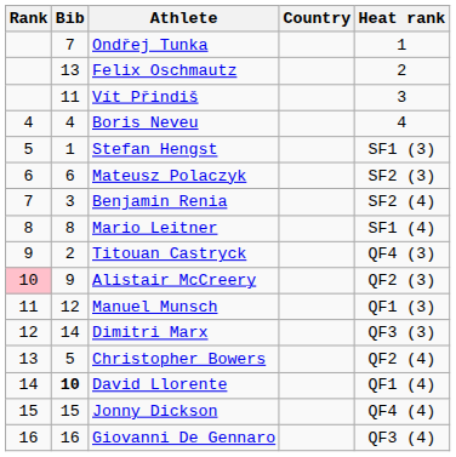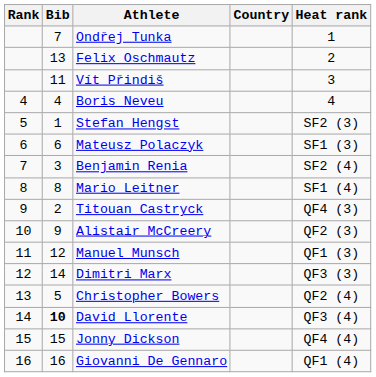 <table class="wikitable" style="text-align:center">
 <tr>
 <th>Rank</th>
 <th>Bib</th>
 <th>Athlete</th>
 <th>Country</th>
 <th>Heat rank</th>
 </tr>
 <tr>
 <td></td>
 <td>7</td>
 <td align=left><a href='#'>Ondřej Tunka</a></td>
 <td align=left></td>
 <td>1</td>
 </tr>
 <tr>
 <td></td>
 <td>13</td>
 <td align=left><a href='#'>Felix Oschmautz</a></td>
 <td align=left></td>
 <td>2</td>
 </tr>
 <tr>
 <td></td>
 <td>11</td>
 <td align=left><a href='#'>Vít Přindiš</a></td>
 <td align=left></td>
 <td>3</td>
 </tr>
 <tr>
 <td>4</td>
 <td>4</td>
 <td align=left><a href='#'>Boris Neveu</a></td>
 <td align=left></td>
 <td>4</td>
 </tr>
 <tr>
 <td>5</td>
 <td>1</td>
 <td align=left><a href='#'>Stefan Hengst</a></td>
 <td align=left></td>
-<td>SF1 (3)</td>
+<td>SF2 (3)</td>
 </tr>
 <tr>
 <td>6</td>
 <td>6</td>
 <td align=left><a href='#'>Mateusz Polaczyk</a></td>
 <td align=left></td>
-<td>SF2 (3)</td>
+<td>SF1 (3)</td>
 </tr>
 <tr>
 <td>7</td>
 <td>3</td>
 <td align=left><a href='#'>Benjamin Renia</a></td>
 <td align=left></td>
 <td>SF2 (4)</td>
 </tr>
 <tr>
 <td>8</td>
 <td>8</td>
 <td align=left><a href='#'>Mario Leitner</a></td>
 <td align=left></td>
 <td>SF1 (4)</td>
 </tr>
 <tr>
 <td>9</td>
 <td>2</td>
 <td align=left><a href='#'>Titouan Castryck</a></td>
 <td align=left></td>
 <td>QF4 (3)</td>
 </tr>
 <tr>
-<td style="background: pink;">10</td>
+<td>10</td>
 <td>9</td>
 <td align=left><a href='#'>Alistair McCreery</a></td>
 <td align=left></td>
 <td>QF2 (3)</td>
 </tr>
 <tr>
 <td>11</td>
 <td>12</td>
 <td align=left><a href='#'>Manuel Munsch</a></td>
 <td align=left></td>
 <td>QF1 (3)</td>
 </tr>
 <tr>
 <td>12</td>
 <td>14</td>
 <td align=left><a href='#'>Dimitri Marx</a></td>
 <td align=left></td>
 <td>QF3 (3)</td>
 </tr>
 <tr>
 <td>13</td>
 <td>5</td>
 <td align=left><a href='#'>Christopher Bowers</a></td>
 <td align=left></td>
 <td>QF2 (4)</td>
 </tr>
 <tr>
 <td>14</td>
 <td><strong>10</strong></td>
 <td align=left><a href='#'>David Llorente</a></td>
 <td align=left></td>
-<td>QF1 (4)</td>
+<td>QF3 (4)</td>
 </tr>
 <tr>
 <td>15</td>
 <td>15</td>
 <td align=left><a href='#'>Jonny Dickson</a></td>
 <td align=left></td>
 <td>QF4 (4)</td>
 </tr>
 <tr>
 <td>16</td>
 <td>16</td>
 <td align=left><a href='#'>Giovanni De Gennaro</a></td>
 <td align=left></td>
-<td>QF3 (4)</td>
+<td>QF1 (4)</td>
 </tr>
 </table>
